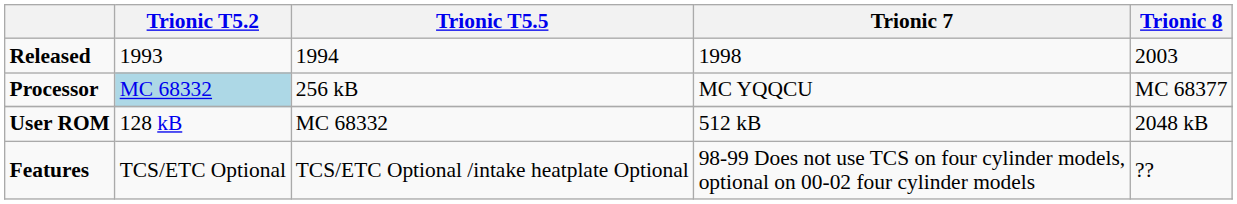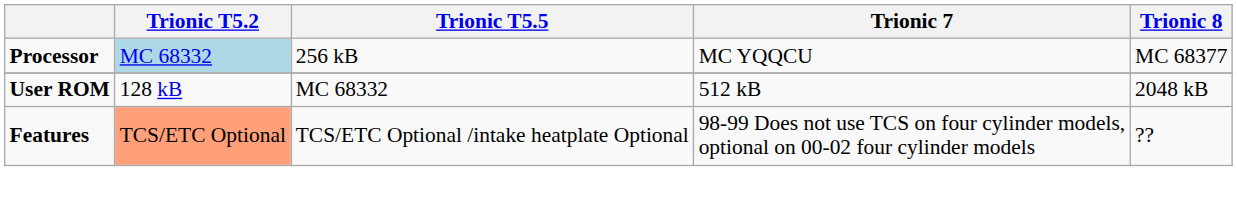 <table class=wikitable>
 <tr>
 <th></th>
 <th><a href='#'>Trionic T5.2</a></th>
 <th><a href='#'>Trionic T5.5</a></th>
 <th>Trionic 7</th>
 <th><a href='#'>Trionic 8</a></th>
-</tr>
-<tr>
-<td><strong>Released</strong></td>
-<td>1993</td>
-<td>1994</td>
-<td>1998</td>
-<td>2003</td>
 </tr>
 <tr>
 <td><strong>Processor</strong></td>
 <td style="background: lightblue;"><a href='#'>MC 68332</a></td>
 <td>256 kB</td>
 <td>MC YQQCU</td>
 <td>MC 68377</td>
 </tr>
 <tr>
 </tr>
 <tr>
 <td><strong>User ROM</strong></td>
 <td>128 <a href='#'>kB</a></td>
 <td>MC 68332</td>
 <td>512 kB</td>
 <td>2048 kB</td>
 </tr>
 <tr>
 <td><strong>Features</strong></td>
-<td>TCS/ETC Optional</td>
+<td style="background: lightsalmon;">TCS/ETC Optional</td>
 <td>TCS/ETC Optional /intake heatplate Optional</td>
 <td>98-99 Does not use TCS on four cylinder models,<br>optional on 00-02 four cylinder models</td>
 <td>??</td>
 </tr>
 </table>
